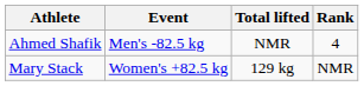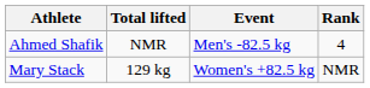 <table class="wikitable">
 <tr>
 <th>Athlete</th>
+<th>Total lifted</th>
 <th>Event</th>
-<th>Total lifted</th>
 <th>Rank</th>
 </tr>
 <tr>
 <td><a href='#'>Ahmed Shafik</a></td>
+<td style="text-align:center;">NMR</td>
 <td><a href='#'>Men's -82.5 kg</a></td>
-<td style="text-align:center;">NMR</td>
 <td style="text-align:center;">4</td>
 </tr>
 <tr>
 <td><a href='#'>Mary Stack</a></td>
+<td style="text-align:center;">129 kg</td>
 <td><a href='#'>Women's +82.5 kg</a></td>
-<td style="text-align:center;">129 kg</td>
 <td style="text-align:center;">NMR</td>
 </tr>
 </table>
